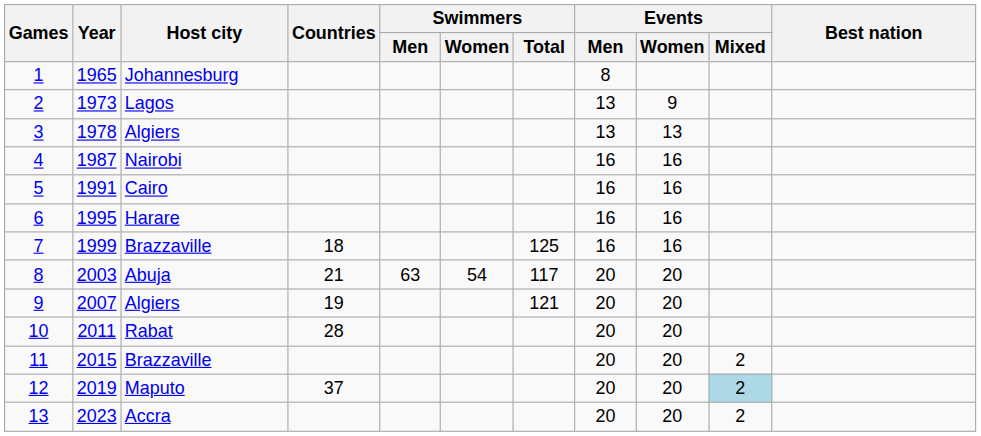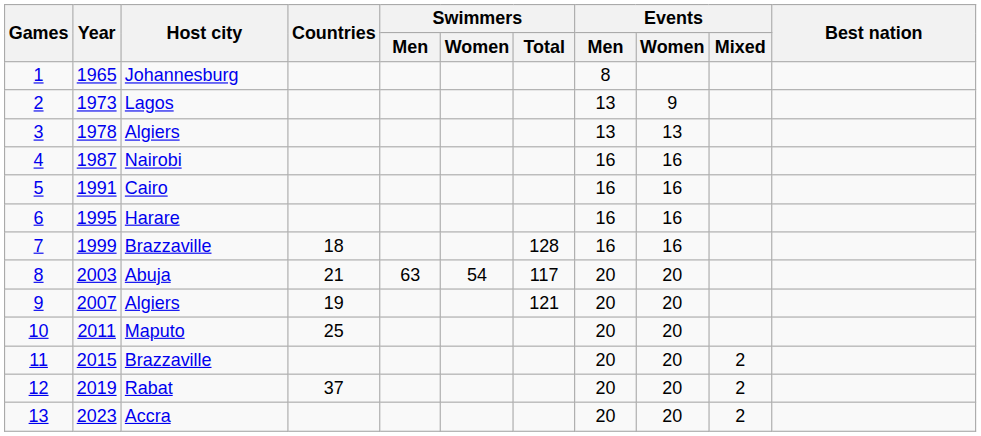 <table class=wikitable style="text-align:center">
 <tr>
 <th rowspan=2>Games</th>
 <th rowspan=2>Year</th>
 <th width=150 rowspan=2>Host city</th>
 <th rowspan=2>Countries</th>
 <th colspan=3>Swimmers</th>
 <th colspan=3>Events</th>
 <th width=200 rowspan=2>Best nation</th>
 </tr>
 <tr>
 <th width=50>Men</th>
 <th width=50>Women</th>
 <th width=50>Total</th>
 <th width=50>Men</th>
 <th width=50>Women</th>
 <th width=50>Mixed</th>
 </tr>
 <tr>
 <td><a href='#'>1</a></td>
 <td><a href='#'>1965</a></td>
 <td align=left> <a href='#'>Johannesburg</a></td>
 <td></td>
 <td></td>
 <td></td>
 <td></td>
 <td>8</td>
 <td></td>
 <td></td>
 <td align=left></td>
 </tr>
 <tr>
 <td><a href='#'>2</a></td>
 <td><a href='#'>1973</a></td>
 <td align=left> <a href='#'>Lagos</a></td>
 <td></td>
 <td></td>
 <td></td>
 <td></td>
 <td>13</td>
 <td>9</td>
 <td></td>
 <td align=left></td>
 </tr>
 <tr>
 <td><a href='#'>3</a></td>
 <td><a href='#'>1978</a></td>
 <td align=left> <a href='#'>Algiers</a></td>
 <td></td>
 <td></td>
 <td></td>
 <td></td>
 <td>13</td>
 <td>13</td>
 <td></td>
 <td align=left></td>
 </tr>
 <tr>
 <td><a href='#'>4</a></td>
 <td><a href='#'>1987</a></td>
 <td align=left> <a href='#'>Nairobi</a></td>
 <td></td>
 <td></td>
 <td></td>
 <td></td>
 <td>16</td>
 <td>16</td>
 <td></td>
 <td align=left></td>
 </tr>
 <tr>
 <td><a href='#'>5</a></td>
 <td><a href='#'>1991</a></td>
 <td align=left> <a href='#'>Cairo</a></td>
 <td></td>
 <td></td>
 <td></td>
 <td></td>
 <td>16</td>
 <td>16</td>
 <td></td>
 <td align=left></td>
 </tr>
 <tr>
 <td><a href='#'>6</a></td>
 <td><a href='#'>1995</a></td>
 <td align=left> <a href='#'>Harare</a></td>
 <td></td>
 <td></td>
 <td></td>
 <td></td>
 <td>16</td>
 <td>16</td>
 <td></td>
 <td align=left></td>
 </tr>
 <tr>
 <td><a href='#'>7</a></td>
 <td><a href='#'>1999</a></td>
 <td align=left> <a href='#'>Brazzaville</a></td>
 <td>18</td>
 <td></td>
 <td></td>
-<td>125</td>
+<td>128</td>
 <td>16</td>
 <td>16</td>
 <td></td>
 <td align=left></td>
 </tr>
 <tr>
 <td><a href='#'>8</a></td>
 <td><a href='#'>2003</a></td>
 <td align=left> <a href='#'>Abuja</a></td>
 <td>21</td>
 <td>63</td>
 <td>54</td>
 <td>117</td>
 <td>20</td>
 <td>20</td>
 <td></td>
 <td align=left></td>
 </tr>
 <tr>
 <td><a href='#'>9</a></td>
 <td><a href='#'>2007</a></td>
 <td align=left> <a href='#'>Algiers</a></td>
 <td>19</td>
 <td></td>
 <td></td>
 <td>121</td>
 <td>20</td>
 <td>20</td>
 <td></td>
 <td align=left></td>
 </tr>
 <tr>
 <td><a href='#'>10</a></td>
 <td><a href='#'>2011</a></td>
-<td align=left> <a href='#'>Rabat</a></td>
-<td>28</td>
+<td align=left> <a href='#'>Maputo</a></td>
+<td>25</td>
 <td></td>
 <td></td>
 <td></td>
 <td>20</td>
 <td>20</td>
 <td></td>
 <td align=left></td>
 </tr>
 <tr>
 <td><a href='#'>11</a></td>
 <td><a href='#'>2015</a></td>
 <td align=left> <a href='#'>Brazzaville</a></td>
 <td></td>
 <td></td>
 <td></td>
 <td></td>
 <td>20</td>
 <td>20</td>
 <td>2</td>
 <td align=left></td>
 </tr>
 <tr>
 <td><a href='#'>12</a></td>
 <td><a href='#'>2019</a></td>
-<td align=left> <a href='#'>Maputo</a></td>
+<td align=left> <a href='#'>Rabat</a></td>
 <td>37</td>
 <td></td>
 <td></td>
 <td></td>
 <td>20</td>
 <td>20</td>
-<td style="background: lightblue;">2</td>
+<td>2</td>
 <td align=left></td>
 </tr>
 <tr>
 <td><a href='#'>13</a></td>
 <td><a href='#'>2023</a></td>
 <td align=left> <a href='#'>Accra</a></td>
 <td></td>
 <td></td>
 <td></td>
 <td></td>
 <td>20</td>
 <td>20</td>
 <td>2</td>
 <td align=left></td>
 </tr>
 </table>
